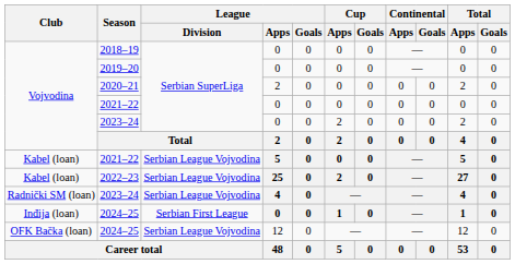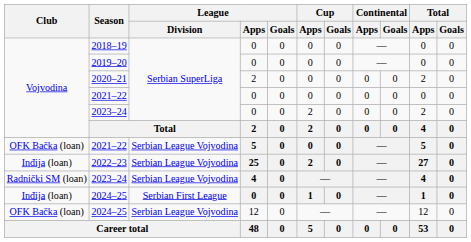 <table class="wikitable" style="text-align:center;font-size:90%">
 <tr>
 <th rowspan="2">Club</th>
 <th rowspan="2">Season</th>
 <th colspan="3">League</th>
 <th colspan="2">Cup</th>
 <th colspan="2">Continental</th>
 <th colspan="2">Total</th>
 </tr>
 <tr>
 <th>Division</th>
 <th>Apps</th>
 <th>Goals</th>
 <th>Apps</th>
 <th>Goals</th>
 <th>Apps</th>
 <th>Goals</th>
 <th>Apps</th>
 <th>Goals</th>
 </tr>
 <tr>
 <td rowspan="6"><a href='#'>Vojvodina</a></td>
 <td><a href='#'>2018–19</a></td>
 <td rowspan="5"><a href='#'>Serbian SuperLiga</a></td>
 <td>0</td>
 <td>0</td>
 <td>0</td>
 <td>0</td>
 <td colspan="2">—</td>
 <td>0</td>
 <td>0</td>
 </tr>
 <tr>
 <td><a href='#'>2019–20</a></td>
 <td>0</td>
 <td>0</td>
 <td>0</td>
 <td>0</td>
 <td colspan="2">—</td>
 <td>0</td>
 <td>0</td>
 </tr>
 <tr>
 <td><a href='#'>2020–21</a></td>
 <td>2</td>
 <td>0</td>
 <td>0</td>
 <td>0</td>
 <td>0</td>
 <td>0</td>
 <td>2</td>
 <td>0</td>
 </tr>
 <tr>
 <td><a href='#'>2021–22</a></td>
 <td>0</td>
 <td>0</td>
 <td>0</td>
 <td>0</td>
 <td>0</td>
 <td>0</td>
 <td>0</td>
 <td>0</td>
 </tr>
 <tr>
 <td><a href='#'>2023–24</a></td>
 <td>0</td>
 <td>0</td>
 <td>2</td>
 <td>0</td>
 <td>0</td>
 <td>0</td>
 <td>2</td>
 <td>0</td>
 </tr>
 <tr>
 <th colspan="2">Total</th>
 <th>2</th>
 <th>0</th>
 <th>2</th>
 <th>0</th>
 <th>0</th>
 <th>0</th>
 <th>4</th>
 <th>0</th>
 </tr>
 <tr>
-<td><a href='#'>Kabel</a> (loan)</td>
+<td><a href='#'>OFK Bačka</a> (loan)</td>
 <td><a href='#'>2021–22</a></td>
 <td><a href='#'>Serbian League Vojvodina</a></td>
 <th>5</th>
 <th>0</th>
 <th>0</th>
 <th>0</th>
 <th colspan="2">—</th>
 <th>5</th>
 <th>0</th>
 </tr>
 <tr>
-<td><a href='#'>Kabel</a> (loan)</td>
+<td><a href='#'>Inđija</a> (loan)</td>
 <td><a href='#'>2022–23</a></td>
 <td><a href='#'>Serbian League Vojvodina</a></td>
 <th>25</th>
 <th>0</th>
 <th>2</th>
 <th>0</th>
 <th colspan="2">—</th>
 <th>27</th>
 <th>0</th>
 </tr>
 <tr>
 <td><a href='#'>Radnički SM</a> (loan)</td>
 <td><a href='#'>2023–24</a></td>
 <td><a href='#'>Serbian League Vojvodina</a></td>
 <th>4</th>
 <th>0</th>
 <th colspan="2">—</th>
 <th colspan="2">—</th>
 <th>4</th>
 <th>0</th>
 </tr>
 <tr>
 <td><a href='#'>Inđija</a> (loan)</td>
 <td><a href='#'>2024–25</a></td>
 <td><a href='#'>Serbian First League</a></td>
 <th>0</th>
 <th>0</th>
 <th>1</th>
 <th>0</th>
 <th colspan="2">—</th>
 <th>1</th>
 <th>0</th>
 </tr>
 <tr>
 <td><a href='#'>OFK Bačka</a> (loan)</td>
 <td><a href='#'>2024–25</a></td>
 <td><a href='#'>Serbian League Vojvodina</a></td>
 <td>12</td>
 <td>0</td>
 <td colspan="2">—</td>
 <td colspan="2">—</td>
 <td>12</td>
 <td>0</td>
 </tr>
 <tr>
 <th colspan="3">Career total</th>
 <th>48</th>
 <th>0</th>
 <th>5</th>
 <th>0</th>
 <th>0</th>
 <th>0</th>
 <th>53</th>
 <th>0</th>
 </tr>
 </table>
